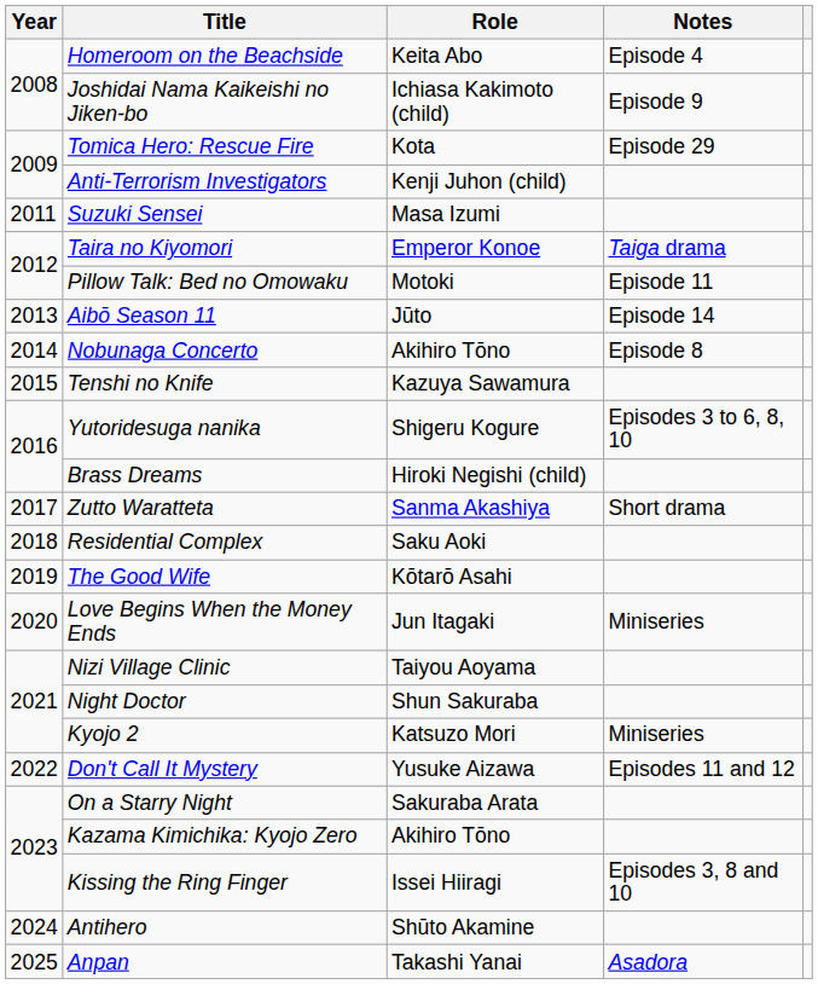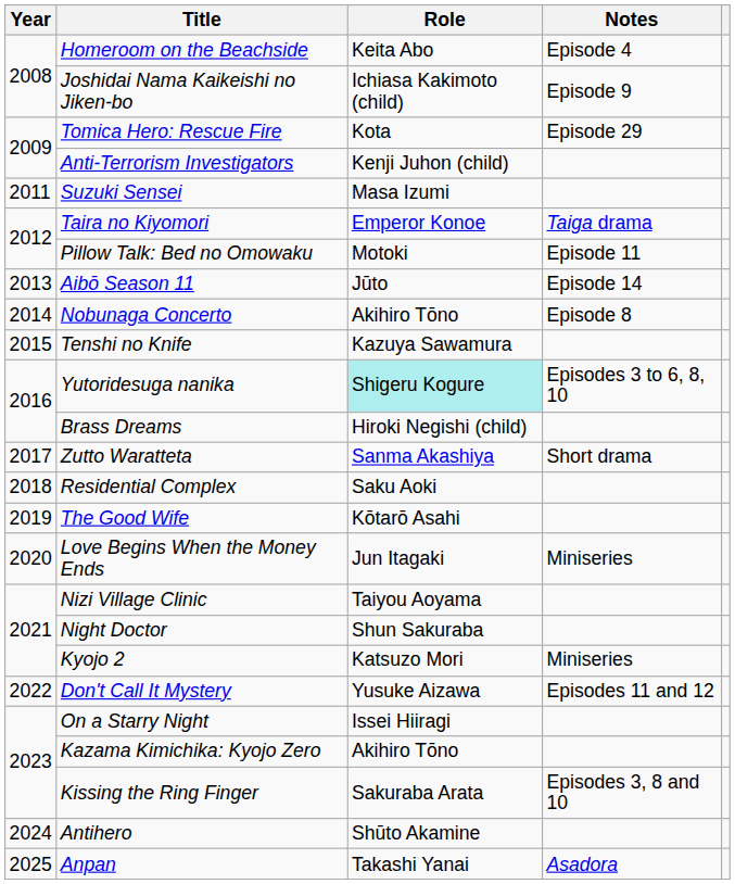 <table class="wikitable sortable">
 <tr>
 <th>Year</th>
 <th>Title</th>
 <th>Role</th>
 <th>Notes</th>
 <th class="unsortable"></th>
 </tr>
 <tr>
 <td rowspan="2">2008</td>
 <td><em><a href='#'>Homeroom on the Beachside</a></em></td>
 <td>Keita Abo</td>
 <td>Episode 4</td>
 <td></td>
 </tr>
 <tr>
 <td><em>Joshidai Nama Kaikeishi no Jiken-bo</em></td>
 <td>Ichiasa Kakimoto (child)</td>
 <td>Episode 9</td>
 <td></td>
 </tr>
 <tr>
 <td rowspan="2">2009</td>
 <td><em><a href='#'>Tomica Hero: Rescue Fire</a></em></td>
 <td>Kota</td>
 <td>Episode 29</td>
 <td></td>
 </tr>
 <tr>
 <td><em><a href='#'>Anti-Terrorism Investigators</a></em></td>
 <td>Kenji Juhon (child)</td>
 <td></td>
 <td></td>
 </tr>
 <tr>
 <td>2011</td>
 <td><em><a href='#'>Suzuki Sensei</a></em></td>
 <td>Masa Izumi</td>
 <td></td>
 <td></td>
 </tr>
 <tr>
 <td rowspan="2">2012</td>
 <td><em><a href='#'>Taira no Kiyomori</a></em></td>
 <td><a href='#'>Emperor Konoe</a></td>
 <td><a href='#'><em>Taiga</em> drama</a></td>
 <td></td>
 </tr>
 <tr>
 <td><em>Pillow Talk: Bed no Omowaku</em></td>
 <td>Motoki</td>
 <td>Episode 11</td>
 <td></td>
 </tr>
 <tr>
 <td>2013</td>
 <td><em><a href='#'>Aibō Season 11</a></em></td>
 <td>Jūto</td>
 <td>Episode 14</td>
 <td></td>
 </tr>
 <tr>
 <td>2014</td>
 <td><em><a href='#'>Nobunaga Concerto</a></em></td>
 <td>Akihiro Tōno</td>
 <td>Episode 8</td>
 <td></td>
 </tr>
 <tr>
 <td>2015</td>
 <td><em>Tenshi no Knife</em></td>
 <td>Kazuya Sawamura</td>
 <td></td>
 <td></td>
 </tr>
 <tr>
 <td rowspan="2">2016</td>
 <td><em>Yutoridesuga nanika</em></td>
-<td>Shigeru Kogure</td>
+<td style="background: paleturquoise;">Shigeru Kogure</td>
 <td>Episodes 3 to 6, 8, 10</td>
 <td></td>
 </tr>
 <tr>
 <td><em>Brass Dreams</em></td>
 <td>Hiroki Negishi (child)</td>
 <td></td>
 <td></td>
 </tr>
 <tr>
 <td rowspan="1">2017</td>
 <td><em>Zutto Waratteta</em></td>
 <td><a href='#'>Sanma Akashiya</a></td>
 <td>Short drama</td>
 <td></td>
 </tr>
 <tr>
 <td rowspan="1">2018</td>
 <td><em>Residential Complex</em></td>
 <td>Saku Aoki</td>
 <td></td>
 <td></td>
 </tr>
 <tr>
 <td rowspan="1">2019</td>
 <td><em><a href='#'>The Good Wife</a></em></td>
 <td>Kōtarō Asahi</td>
 <td></td>
 <td></td>
 </tr>
 <tr>
 <td>2020</td>
 <td><em>Love Begins When the Money Ends</em></td>
 <td>Jun Itagaki</td>
 <td>Miniseries</td>
 <td></td>
 </tr>
 <tr>
 <td rowspan=3>2021</td>
 <td><em>Nizi Village Clinic</em></td>
 <td>Taiyou Aoyama</td>
 <td></td>
 <td></td>
 </tr>
 <tr>
 <td><em>Night Doctor</em></td>
 <td>Shun Sakuraba</td>
 <td></td>
 <td></td>
 </tr>
 <tr>
 <td><em>Kyojo 2</em></td>
 <td>Katsuzo Mori</td>
 <td>Miniseries</td>
 <td></td>
 </tr>
 <tr>
 <td>2022</td>
 <td><em><a href='#'>Don't Call It Mystery</a></em></td>
 <td>Yusuke Aizawa</td>
 <td>Episodes 11 and 12</td>
 <td></td>
 </tr>
 <tr>
 <td rowspan="3">2023</td>
 <td><em>On a Starry Night</em></td>
-<td>Sakuraba Arata</td>
+<td>Issei Hiiragi</td>
 <td></td>
 <td></td>
 </tr>
 <tr>
 <td><em>Kazama Kimichika: Kyojo Zero</em></td>
 <td>Akihiro Tōno</td>
 <td></td>
 <td></td>
 </tr>
 <tr>
 <td><em>Kissing the Ring Finger</em></td>
-<td>Issei Hiiragi</td>
+<td>Sakuraba Arata</td>
 <td>Episodes 3, 8 and 10</td>
 <td></td>
 </tr>
 <tr>
 <td>2024</td>
 <td><em>Antihero</em></td>
 <td>Shūto Akamine</td>
 <td></td>
 <td></td>
 </tr>
 <tr>
 <td>2025</td>
 <td><em><a href='#'>Anpan</a></em></td>
 <td>Takashi Yanai</td>
 <td><em><a href='#'>Asadora</a></em></td>
 <td></td>
 </tr>
 <tr>
 </tr>
 </table>
